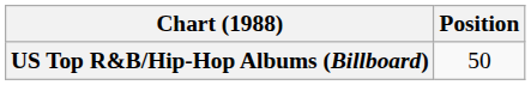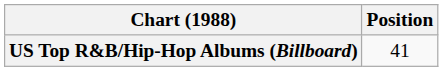 <table class="wikitable plainrowheaders" style="text-align:center">
 <tr>
 <th scope="col">Chart (1988)</th>
 <th scope="col">Position</th>
 </tr>
 <tr>
 <th scope="row">US Top R&B/Hip-Hop Albums (<em>Billboard</em>)</th>
-<td>50</td>
+<td>41</td>
 </tr>
 </table>
